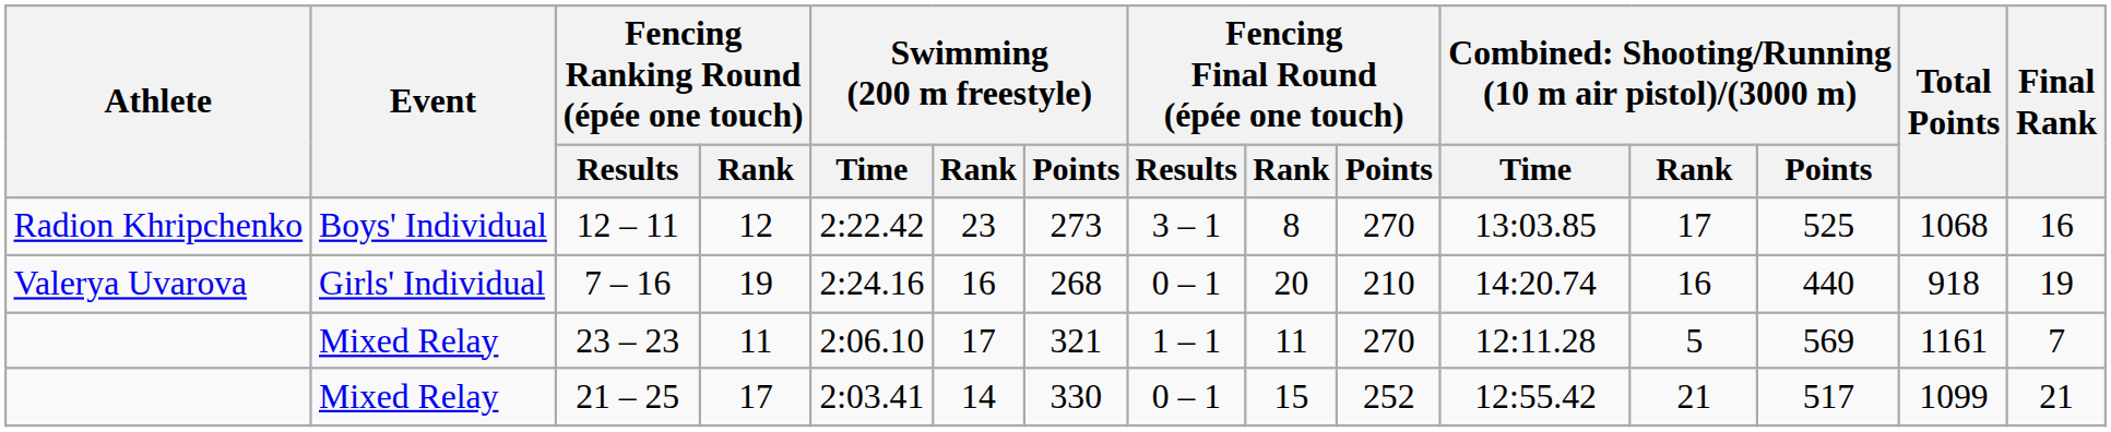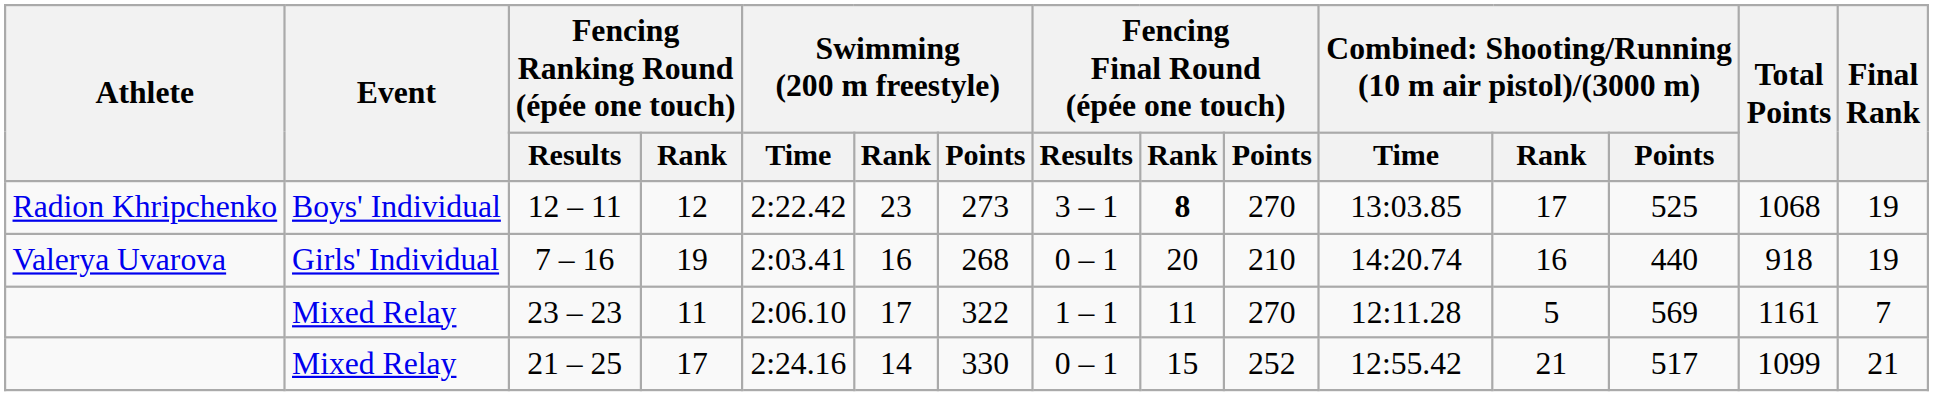 <table class="wikitable" style="font-size:90%;">
 <tr>
 <th rowspan=2>Athlete</th>
 <th rowspan=2>Event</th>
 <th colspan=2>Fencing<br>Ranking Round<br><span>(épée one touch)</span></th>
 <th colspan=3>Swimming<br><span>(200 m freestyle)</span></th>
 <th colspan=3>Fencing<br>Final Round<br><span>(épée one touch)</span></th>
 <th colspan=3>Combined: Shooting/Running<br><span>(10 m air pistol)/(3000 m)</span></th>
 <th rowspan=2>Total<br>Points</th>
 <th rowspan=2>Final<br>Rank</th>
 </tr>
 <tr style="font-size:95%">
 <th>Results</th>
 <th>Rank</th>
 <th>Time</th>
 <th>Rank</th>
 <th>Points</th>
 <th>Results</th>
 <th>Rank</th>
 <th>Points</th>
 <th>Time</th>
 <th>Rank</th>
 <th>Points</th>
 </tr>
 <tr align=center>
 <td align=left><a href='#'>Radion Khripchenko</a></td>
 <td align=left><a href='#'>Boys' Individual</a></td>
 <td>12 – 11</td>
 <td>12</td>
 <td>2:22.42</td>
 <td>23</td>
 <td>273</td>
 <td>3 – 1</td>
-<td>8</td>
+<td><strong>8</strong></td>
 <td>270</td>
 <td>13:03.85</td>
 <td>17</td>
 <td>525</td>
 <td>1068</td>
-<td>16</td>
+<td>19</td>
 </tr>
 <tr align=center>
 <td align=left><a href='#'>Valerya Uvarova</a></td>
 <td align=left><a href='#'>Girls' Individual</a></td>
 <td>7 – 16</td>
 <td>19</td>
-<td>2:24.16</td>
+<td>2:03.41</td>
 <td>16</td>
 <td>268</td>
 <td>0 – 1</td>
 <td>20</td>
 <td>210</td>
 <td>14:20.74</td>
 <td>16</td>
 <td>440</td>
 <td>918</td>
 <td>19</td>
 </tr>
 <tr align=center>
 <td align=left><br></td>
 <td align=left><a href='#'>Mixed Relay</a></td>
 <td>23 – 23</td>
 <td>11</td>
 <td>2:06.10</td>
 <td>17</td>
-<td>321</td>
+<td>322</td>
 <td>1 – 1</td>
 <td>11</td>
 <td>270</td>
 <td>12:11.28</td>
 <td>5</td>
 <td>569</td>
 <td>1161</td>
 <td>7</td>
 </tr>
 <tr align=center>
 <td align=left><br></td>
 <td align=left><a href='#'>Mixed Relay</a></td>
 <td>21 – 25</td>
 <td>17</td>
-<td>2:03.41</td>
+<td>2:24.16</td>
 <td>14</td>
 <td>330</td>
 <td>0 – 1</td>
 <td>15</td>
 <td>252</td>
 <td>12:55.42</td>
 <td>21</td>
 <td>517</td>
 <td>1099</td>
 <td>21</td>
 </tr>
 </table>
